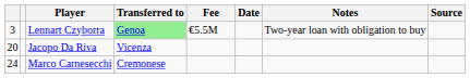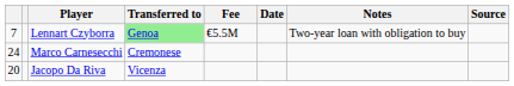 <table class="wikitable plainrowheaders sortable">
 <tr>
 <th></th>
 <th></th>
 <th scope=col>Player</th>
 <th>Transferred to</th>
 <th !scope=col; style="width: 65px;">Fee</th>
 <th scope=col>Date</th>
 <th scope=col>Notes</th>
 <th scope=col>Source</th>
 </tr>
 <tr>
-<td align=center>3</td>
+<td align=center>7</td>
 <td align=center></td>
 <td> <a href='#'>Lennart Czyborra</a></td>
 <td style="background: lightgreen;"><a href='#'>Genoa</a></td>
 <td>€5.5M</td>
 <td></td>
 <td>Two-year loan with obligation to buy</td>
+<td></td>
+</tr>
+<tr>
+<td align=center>24</td>
+<td align=center></td>
+<td> <a href='#'>Marco Carnesecchi</a></td>
+<td><a href='#'>Cremonese</a></td>
+<td></td>
+<td></td>
+<td></td>
 <td></td>
 </tr>
 <tr>
 <td align=center>20</td>
 <td align=center></td>
 <td> <a href='#'>Jacopo Da Riva</a></td>
 <td><a href='#'>Vicenza</a></td>
 <td></td>
 <td></td>
 <td></td>
 <td></td>
 </tr>
-<tr>
-<td align=center>24</td>
-<td align=center></td>
-<td> <a href='#'>Marco Carnesecchi</a></td>
-<td><a href='#'>Cremonese</a></td>
-<td></td>
-<td></td>
-<td></td>
-<td></td>
-</tr>
 </table>
